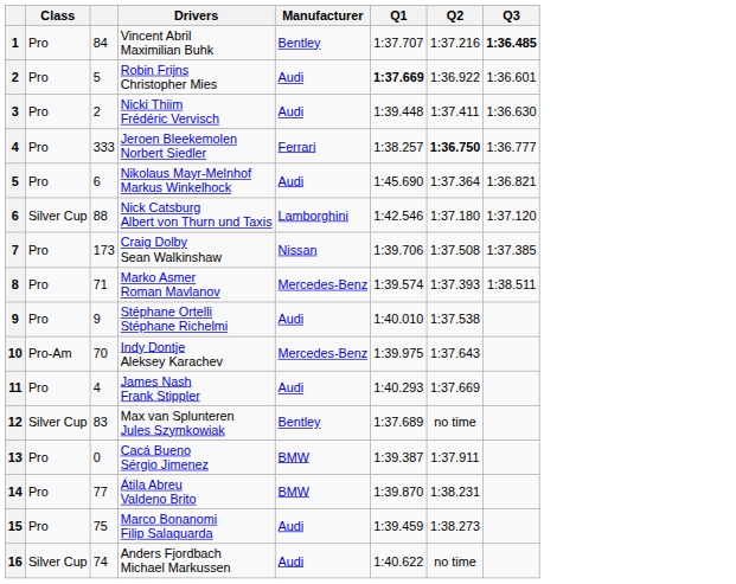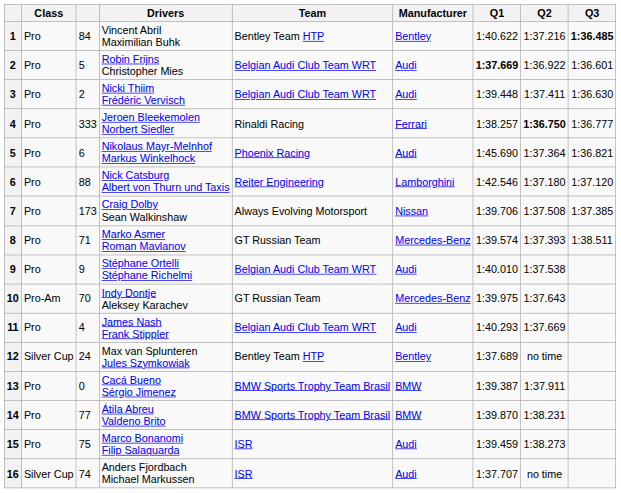 <table class="wikitable sortable" style="font-size: 95%;">
 <tr>
 <th></th>
 <th>Class</th>
 <th></th>
 <th>Drivers</th>
+<th>Team</th>
 <th>Manufacturer</th>
 <th>Q1</th>
 <th>Q2</th>
 <th>Q3</th>
 </tr>
 <tr>
 <th>1</th>
 <td>Pro</td>
 <td>84</td>
 <td> Vincent Abril<br> Maximilian Buhk</td>
+<td> Bentley Team <a href='#'>HTP</a></td>
 <td><a href='#'>Bentley</a></td>
-<td align=center>1:37.707</td>
+<td align=center>1:40.622</td>
 <td align=center>1:37.216</td>
 <td align=center><strong>1:36.485</strong></td>
 </tr>
 <tr>
 <th>2</th>
 <td>Pro</td>
 <td>5</td>
 <td> <a href='#'>Robin Frijns</a><br> Christopher Mies</td>
+<td> <a href='#'>Belgian Audi Club Team WRT</a></td>
 <td><a href='#'>Audi</a></td>
 <td align=center><strong>1:37.669</strong></td>
 <td align=center>1:36.922</td>
 <td align=center>1:36.601</td>
 </tr>
 <tr>
 <th>3</th>
 <td>Pro</td>
 <td>2</td>
 <td> <a href='#'>Nicki Thiim</a><br> <a href='#'>Frédéric Vervisch</a></td>
+<td> <a href='#'>Belgian Audi Club Team WRT</a></td>
 <td><a href='#'>Audi</a></td>
 <td align=center>1:39.448</td>
 <td align=center>1:37.411</td>
 <td align=center>1:36.630</td>
 </tr>
 <tr>
 <th>4</th>
 <td>Pro</td>
 <td>333</td>
 <td> <a href='#'>Jeroen Bleekemolen</a><br> <a href='#'>Norbert Siedler</a></td>
+<td> Rinaldi Racing</td>
 <td><a href='#'>Ferrari</a></td>
 <td align=center>1:38.257</td>
 <td align=center><strong>1:36.750</strong></td>
 <td align=center>1:36.777</td>
 </tr>
 <tr>
 <th>5</th>
 <td>Pro</td>
 <td>6</td>
 <td> <a href='#'>Nikolaus Mayr-Melnhof</a><br> <a href='#'>Markus Winkelhock</a></td>
+<td> <a href='#'>Phoenix Racing</a></td>
 <td><a href='#'>Audi</a></td>
 <td align=center>1:45.690</td>
 <td align=center>1:37.364</td>
 <td align=center>1:36.821</td>
 </tr>
 <tr>
 <th>6</th>
-<td>Silver Cup</td>
+<td>Pro</td>
 <td>88</td>
 <td> <a href='#'>Nick Catsburg</a><br> <a href='#'>Albert von Thurn und Taxis</a></td>
+<td> <a href='#'>Reiter Engineering</a></td>
 <td><a href='#'>Lamborghini</a></td>
 <td align=center>1:42.546</td>
 <td align=center>1:37.180</td>
 <td align=center>1:37.120</td>
 </tr>
 <tr>
 <th>7</th>
 <td>Pro</td>
 <td>173</td>
 <td> <a href='#'>Craig Dolby</a><br> Sean Walkinshaw</td>
+<td> Always Evolving Motorsport</td>
 <td><a href='#'>Nissan</a></td>
 <td align=center>1:39.706</td>
 <td align=center>1:37.508</td>
 <td align=center>1:37.385</td>
 </tr>
 <tr>
 <th>8</th>
 <td>Pro</td>
 <td>71</td>
 <td> <a href='#'>Marko Asmer</a><br> <a href='#'>Roman Mavlanov</a></td>
+<td> GT Russian Team</td>
 <td><a href='#'>Mercedes-Benz</a></td>
 <td align=center>1:39.574</td>
 <td align=center>1:37.393</td>
 <td align=center>1:38.511</td>
 </tr>
 <tr>
 <th>9</th>
 <td>Pro</td>
 <td>9</td>
 <td> <a href='#'>Stéphane Ortelli</a><br> <a href='#'>Stéphane Richelmi</a></td>
+<td> <a href='#'>Belgian Audi Club Team WRT</a></td>
 <td><a href='#'>Audi</a></td>
 <td align=center>1:40.010</td>
 <td align=center>1:37.538</td>
 <td></td>
 </tr>
 <tr>
 <th>10</th>
 <td>Pro-Am</td>
 <td>70</td>
 <td> <a href='#'>Indy Dontje</a><br> Aleksey Karachev</td>
+<td> GT Russian Team</td>
 <td><a href='#'>Mercedes-Benz</a></td>
 <td align=center>1:39.975</td>
 <td align=center>1:37.643</td>
 <td></td>
 </tr>
 <tr>
 <th>11</th>
 <td>Pro</td>
 <td>4</td>
 <td> <a href='#'>James Nash</a><br> <a href='#'>Frank Stippler</a></td>
+<td> <a href='#'>Belgian Audi Club Team WRT</a></td>
 <td><a href='#'>Audi</a></td>
 <td align=center>1:40.293</td>
 <td align=center>1:37.669</td>
 <td></td>
 </tr>
 <tr>
 <th>12</th>
 <td>Silver Cup</td>
-<td>83</td>
+<td>24</td>
 <td> Max van Splunteren<br> <a href='#'>Jules Szymkowiak</a></td>
+<td> Bentley Team <a href='#'>HTP</a></td>
 <td><a href='#'>Bentley</a></td>
 <td align=center>1:37.689</td>
 <td align=center>no time</td>
 <td></td>
 </tr>
 <tr>
 <th>13</th>
 <td>Pro</td>
 <td>0</td>
 <td> <a href='#'>Cacá Bueno</a><br> <a href='#'>Sérgio Jimenez</a></td>
+<td> <a href='#'>BMW Sports Trophy Team Brasil</a></td>
 <td><a href='#'>BMW</a></td>
 <td align=center>1:39.387</td>
 <td align=center>1:37.911</td>
 <td></td>
 </tr>
 <tr>
 <th>14</th>
 <td>Pro</td>
 <td>77</td>
 <td> <a href='#'>Átila Abreu</a><br> <a href='#'>Valdeno Brito</a></td>
+<td> <a href='#'>BMW Sports Trophy Team Brasil</a></td>
 <td><a href='#'>BMW</a></td>
 <td align=center>1:39.870</td>
 <td align=center>1:38.231</td>
 <td></td>
 </tr>
 <tr>
 <th>15</th>
 <td>Pro</td>
 <td>75</td>
 <td> <a href='#'>Marco Bonanomi</a><br> <a href='#'>Filip Salaquarda</a></td>
+<td> <a href='#'>ISR</a></td>
 <td><a href='#'>Audi</a></td>
 <td align=center>1:39.459</td>
 <td align=center>1:38.273</td>
 <td></td>
 </tr>
 <tr>
 <th>16</th>
 <td>Silver Cup</td>
 <td>74</td>
 <td> Anders Fjordbach<br> Michael Markussen</td>
+<td> <a href='#'>ISR</a></td>
 <td><a href='#'>Audi</a></td>
-<td align=center>1:40.622</td>
+<td align=center>1:37.707</td>
 <td align=center>no time</td>
 <td></td>
 </tr>
 </table>
